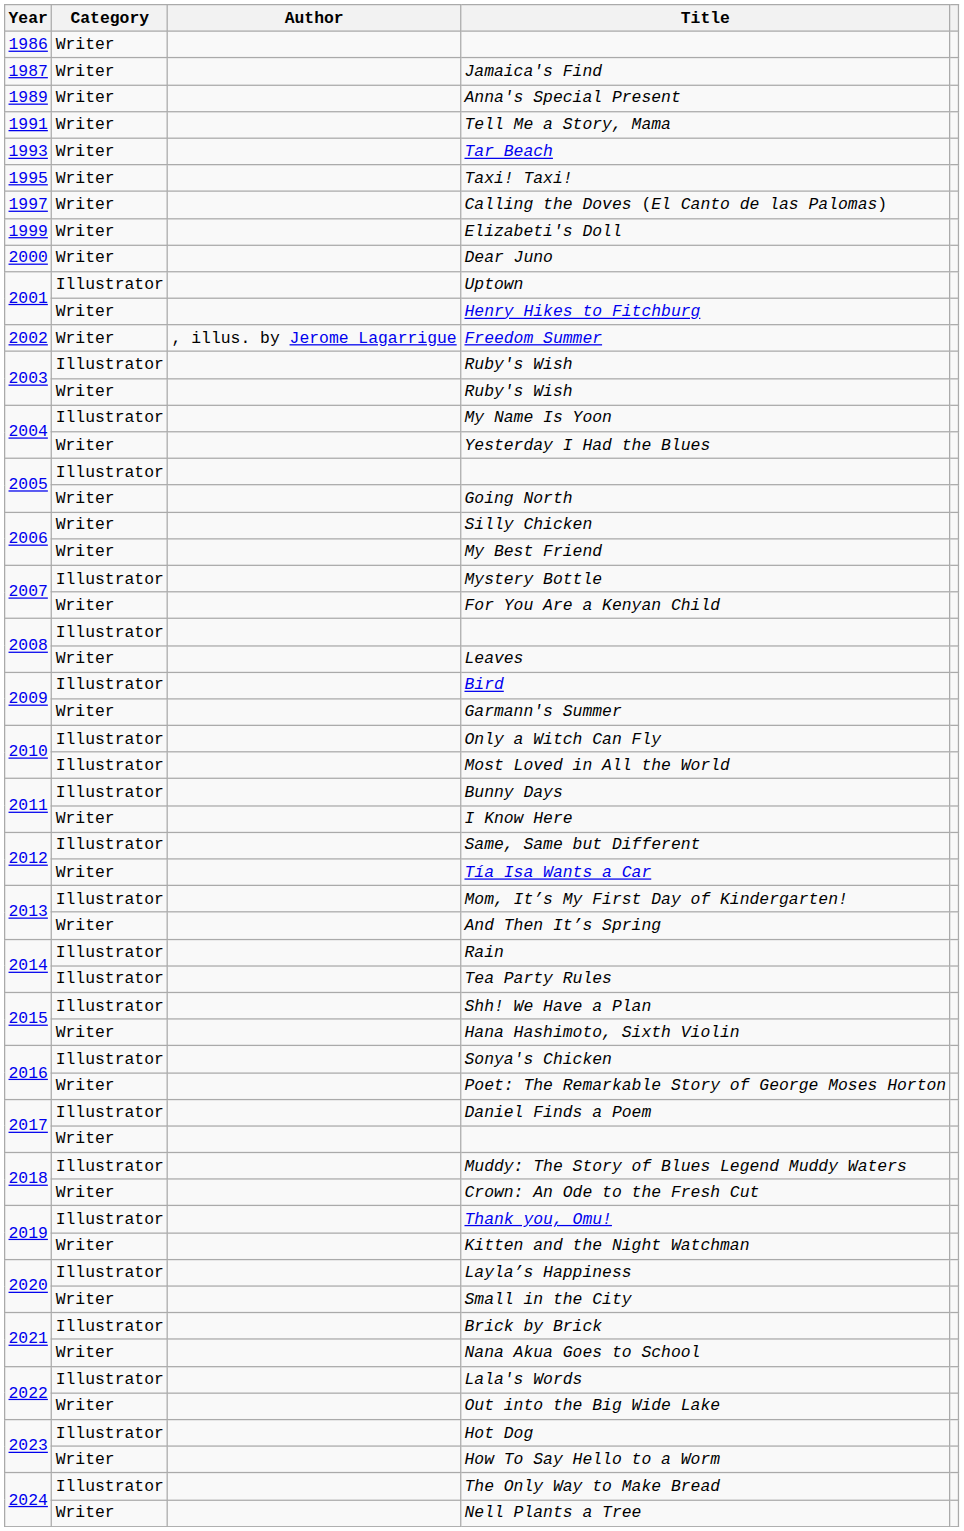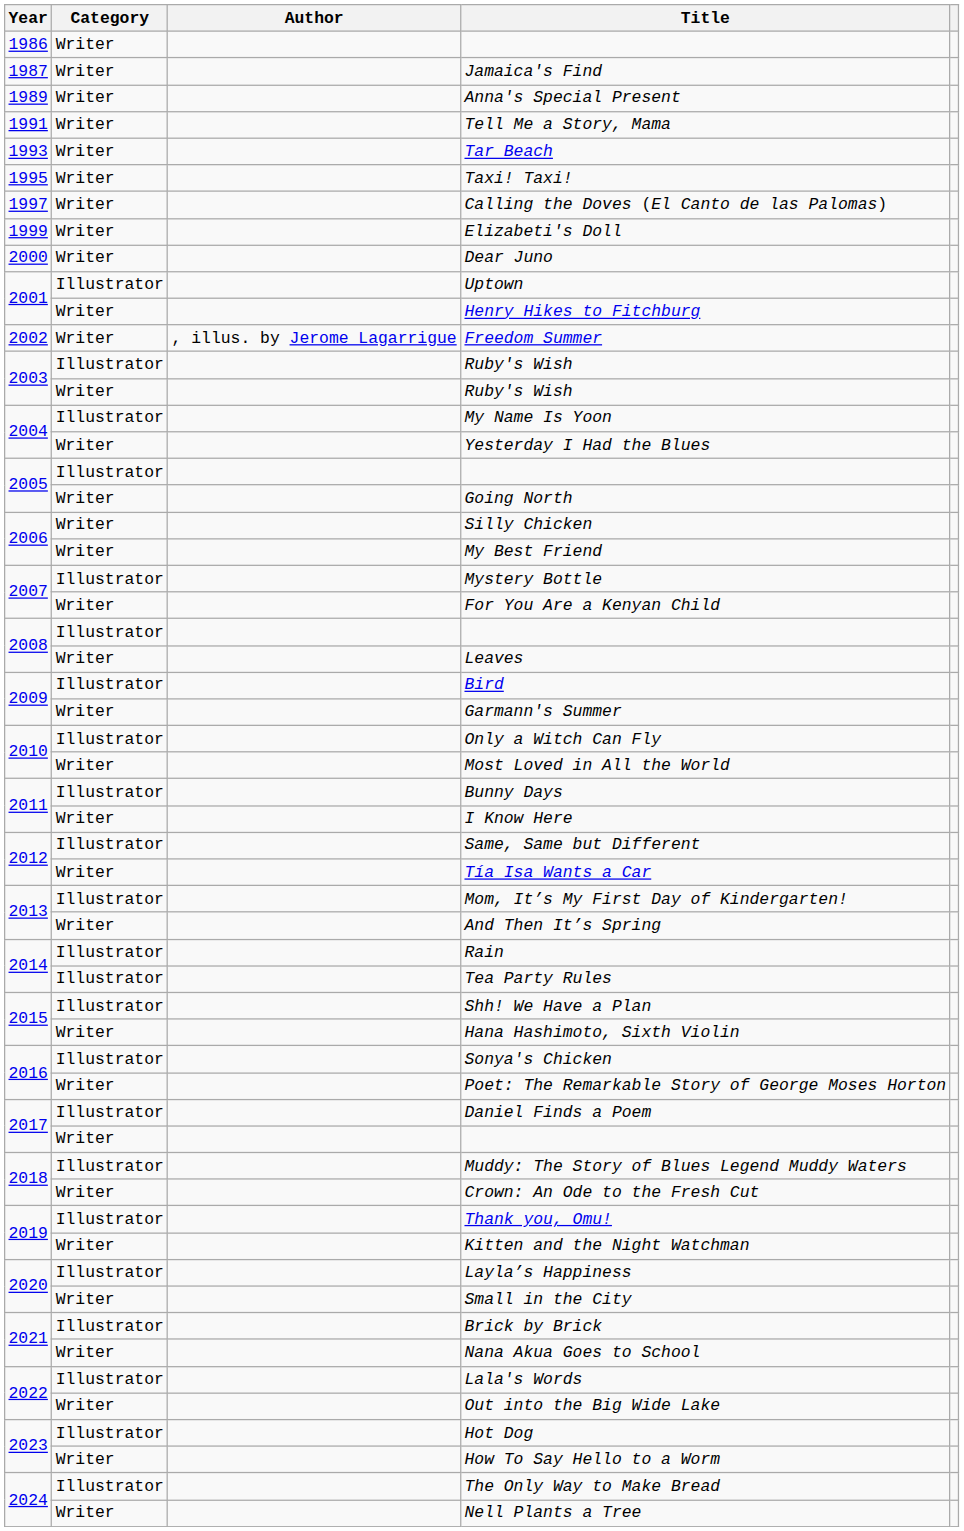 <table class="wikitable sortable mw-collapsible">
 <tr>
 <th>Year</th>
 <th>Category</th>
 <th>Author</th>
 <th>Title</th>
 <th></th>
 </tr>
 <tr>
 <td><a href='#'>1986</a></td>
 <td>Writer</td>
 <td></td>
 <td><em></em></td>
 <td></td>
 </tr>
 <tr>
 <td><a href='#'>1987</a></td>
 <td>Writer</td>
 <td></td>
 <td><em>Jamaica's Find</em></td>
 <td></td>
 </tr>
 <tr>
 <td><a href='#'>1989</a></td>
 <td>Writer</td>
 <td></td>
 <td><em>Anna's Special Present</em></td>
 <td></td>
 </tr>
 <tr>
 <td><a href='#'>1991</a></td>
 <td>Writer</td>
 <td></td>
 <td><em>Tell Me a Story, Mama</em></td>
 <td></td>
 </tr>
 <tr>
 <td><a href='#'>1993</a></td>
 <td>Writer</td>
 <td></td>
 <td><em><a href='#'>Tar Beach</a></em></td>
 <td></td>
 </tr>
 <tr>
 <td><a href='#'>1995</a></td>
 <td>Writer</td>
 <td></td>
 <td><em>Taxi! Taxi!</em></td>
 <td></td>
 </tr>
 <tr>
 <td><a href='#'>1997</a></td>
 <td>Writer</td>
 <td></td>
 <td><em>Calling the Doves</em> (<em>El Canto de las Palomas</em>)</td>
 <td></td>
 </tr>
 <tr>
 <td><a href='#'>1999</a></td>
 <td>Writer</td>
 <td></td>
 <td><em>Elizabeti's Doll</em></td>
 <td></td>
 </tr>
 <tr>
 <td><a href='#'>2000</a></td>
 <td>Writer</td>
 <td></td>
 <td><em>Dear Juno</em></td>
 <td></td>
 </tr>
 <tr>
 <td rowspan="2"><a href='#'>2001</a></td>
 <td>Illustrator</td>
 <td></td>
 <td><em>Uptown</em></td>
 <td></td>
 </tr>
 <tr>
 <td>Writer</td>
 <td></td>
 <td><em><a href='#'>Henry Hikes to Fitchburg</a></em></td>
 <td></td>
 </tr>
 <tr>
 <td><a href='#'>2002</a></td>
 <td>Writer</td>
 <td>, illus. by <a href='#'>Jerome Lagarrigue</a></td>
 <td><em><a href='#'>Freedom Summer</a></em></td>
 <td></td>
 </tr>
 <tr>
 <td rowspan="2"><a href='#'>2003</a></td>
 <td>Illustrator</td>
 <td></td>
 <td><em>Ruby's Wish</em></td>
 <td></td>
 </tr>
 <tr>
 <td>Writer</td>
 <td></td>
 <td><em>Ruby's Wish</em></td>
 <td></td>
 </tr>
 <tr>
 <td rowspan="2"><a href='#'>2004</a></td>
 <td>Illustrator</td>
 <td></td>
 <td><em>My Name Is Yoon</em></td>
 <td></td>
 </tr>
 <tr>
 <td>Writer</td>
 <td></td>
 <td><em>Yesterday I Had the Blues</em></td>
 <td></td>
 </tr>
 <tr>
 <td rowspan="2"><a href='#'>2005</a></td>
 <td>Illustrator</td>
 <td></td>
 <td><em></em></td>
 <td></td>
 </tr>
 <tr>
 <td>Writer</td>
 <td></td>
 <td><em>Going North</em></td>
 <td></td>
 </tr>
 <tr>
 <td rowspan="2"><a href='#'>2006</a></td>
 <td>Writer</td>
 <td></td>
 <td><em>Silly Chicken</em></td>
 <td></td>
 </tr>
 <tr>
 <td>Writer</td>
 <td></td>
 <td><em>My Best Friend</em></td>
 <td></td>
 </tr>
 <tr>
 <td rowspan="2"><a href='#'>2007</a></td>
 <td>Illustrator</td>
 <td></td>
 <td><em>Mystery Bottle</em></td>
 <td></td>
 </tr>
 <tr>
 <td>Writer</td>
 <td></td>
 <td><em>For You Are a Kenyan Child</em></td>
 <td></td>
 </tr>
 <tr>
 <td rowspan="2"><a href='#'>2008</a></td>
 <td>Illustrator</td>
 <td></td>
 <td><em></em></td>
 <td></td>
 </tr>
 <tr>
 <td>Writer</td>
 <td></td>
 <td><em>Leaves</em></td>
 <td></td>
 </tr>
 <tr>
 <td rowspan="2"><a href='#'>2009</a></td>
 <td>Illustrator</td>
 <td></td>
 <td><em><a href='#'>Bird</a></em></td>
 <td></td>
 </tr>
 <tr>
 <td>Writer</td>
 <td></td>
 <td><em>Garmann's Summer</em></td>
 <td></td>
 </tr>
 <tr>
 <td rowspan="2"><a href='#'>2010</a></td>
 <td>Illustrator</td>
 <td></td>
 <td><em>Only a Witch Can Fly</em></td>
 <td></td>
 </tr>
 <tr>
-<td>Illustrator</td>
+<td>Writer</td>
 <td></td>
 <td><em>Most Loved in All the World</em></td>
 <td></td>
 </tr>
 <tr>
 <td rowspan="2"><a href='#'>2011</a></td>
 <td>Illustrator</td>
 <td></td>
 <td><em>Bunny Days</em></td>
 <td></td>
 </tr>
 <tr>
 <td>Writer</td>
 <td></td>
 <td><em>I Know Here</em></td>
 <td></td>
 </tr>
 <tr>
 <td rowspan="2"><a href='#'>2012</a></td>
 <td>Illustrator</td>
 <td></td>
 <td><em>Same, Same but Different</em></td>
 <td></td>
 </tr>
 <tr>
 <td>Writer</td>
 <td></td>
 <td><em><a href='#'>Tía Isa Wants a Car</a></em></td>
 <td></td>
 </tr>
 <tr>
 <td rowspan="2"><a href='#'>2013</a></td>
 <td>Illustrator</td>
 <td></td>
 <td><em>Mom, It’s My First Day of Kindergarten!</em></td>
 <td></td>
 </tr>
 <tr>
 <td>Writer</td>
 <td></td>
 <td><em>And Then It’s Spring</em></td>
 <td></td>
 </tr>
 <tr>
 <td rowspan="2"><a href='#'>2014</a></td>
 <td>Illustrator</td>
 <td></td>
 <td><em>Rain</em></td>
 <td></td>
 </tr>
 <tr>
 <td>Illustrator</td>
 <td></td>
 <td><em>Tea Party Rules</em></td>
 <td></td>
 </tr>
 <tr>
 <td rowspan="2"><a href='#'>2015</a></td>
 <td>Illustrator</td>
 <td></td>
 <td><em>Shh! We Have a Plan</em></td>
 <td></td>
 </tr>
 <tr>
 <td>Writer</td>
 <td></td>
 <td><em>Hana Hashimoto, Sixth Violin</em></td>
 <td></td>
 </tr>
 <tr>
 <td rowspan="2"><a href='#'>2016</a></td>
 <td>Illustrator</td>
 <td></td>
 <td><em>Sonya's Chicken</em></td>
 <td></td>
 </tr>
 <tr>
 <td>Writer</td>
 <td></td>
 <td><em>Poet: The Remarkable Story of George Moses Horton</em></td>
 <td></td>
 </tr>
 <tr>
 <td rowspan="2"><a href='#'>2017</a></td>
 <td>Illustrator</td>
 <td></td>
 <td><em>Daniel Finds a Poem</em></td>
 <td></td>
 </tr>
 <tr>
 <td>Writer</td>
 <td></td>
 <td><em></em></td>
 <td></td>
 </tr>
 <tr>
 <td rowspan="2"><a href='#'>2018</a></td>
 <td>Illustrator</td>
 <td></td>
 <td><em>Muddy: The Story of Blues Legend Muddy Waters</em></td>
 <td></td>
 </tr>
 <tr>
 <td>Writer</td>
 <td></td>
 <td><em>Crown: An Ode to the Fresh Cut</em></td>
 <td></td>
 </tr>
 <tr>
 <td rowspan="2"><a href='#'>2019</a></td>
 <td>Illustrator</td>
 <td></td>
 <td><em><a href='#'>Thank you, Omu!</a></em></td>
 <td></td>
 </tr>
 <tr>
 <td>Writer</td>
 <td></td>
 <td><em>Kitten and the Night Watchman</em></td>
 <td></td>
 </tr>
 <tr>
 <td rowspan="2"><a href='#'>2020</a></td>
 <td>Illustrator</td>
 <td></td>
 <td><em>Layla’s Happiness</em></td>
 <td></td>
 </tr>
 <tr>
 <td>Writer</td>
 <td></td>
 <td><em>Small in the City</em></td>
 <td></td>
 </tr>
 <tr>
 <td rowspan="2"><a href='#'>2021</a></td>
 <td>Illustrator</td>
 <td></td>
 <td><em>Brick by Brick</em></td>
 <td></td>
 </tr>
 <tr>
 <td>Writer</td>
 <td></td>
 <td><em>Nana Akua Goes to School</em></td>
 <td></td>
 </tr>
 <tr>
 <td rowspan="2"><a href='#'>2022</a></td>
 <td>Illustrator</td>
 <td></td>
 <td><em>Lala's Words</em></td>
 <td></td>
 </tr>
 <tr>
 <td>Writer</td>
 <td></td>
 <td><em>Out into the Big Wide Lake</em></td>
 <td></td>
 </tr>
 <tr>
 <td rowspan="2"><a href='#'>2023</a></td>
 <td>Illustrator</td>
 <td></td>
 <td><em>Hot Dog</em></td>
 <td></td>
 </tr>
 <tr>
 <td>Writer</td>
 <td></td>
 <td><em>How To Say Hello to a Worm</em></td>
 <td></td>
 </tr>
 <tr>
 <td rowspan="2"><a href='#'>2024</a></td>
 <td>Illustrator</td>
 <td></td>
 <td><em>The Only Way to Make Bread</em></td>
 <td></td>
 </tr>
 <tr>
 <td>Writer</td>
 <td></td>
 <td><em>Nell Plants a Tree</em></td>
 <td></td>
 </tr>
 </table>
